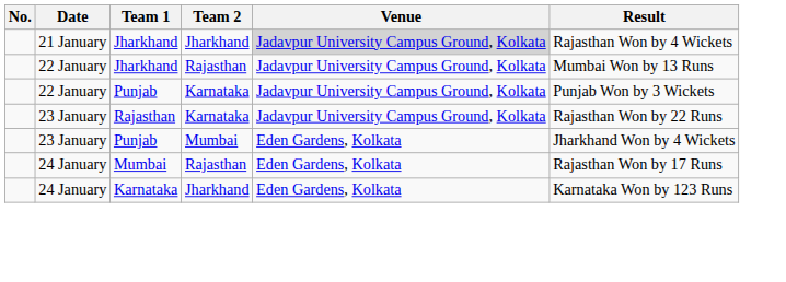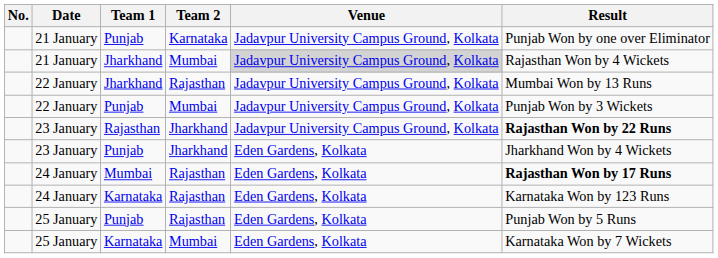 <table class="wikitable collapsible collapsed">
 <tr>
 <th>No.</th>
 <th>Date</th>
 <th>Team 1</th>
 <th>Team 2</th>
 <th>Venue</th>
 <th>Result</th>
 </tr>
 <tr>
 <td> </td>
 <td>21 January</td>
+<td><a href='#'>Punjab</a></td>
+<td><a href='#'>Karnataka</a></td>
+<td><a href='#'>Jadavpur University Campus Ground</a>, <a href='#'>Kolkata</a></td>
+<td>Punjab Won by one over Eliminator</td>
+</tr>
+<tr>
+<td> </td>
+<td>21 January</td>
 <td><a href='#'>Jharkhand</a></td>
-<td><a href='#'>Jharkhand</a></td>
+<td><a href='#'>Mumbai</a></td>
 <td style="background: lightgrey;"><a href='#'>Jadavpur University Campus Ground</a>, <a href='#'>Kolkata</a></td>
 <td>Rajasthan Won by 4 Wickets</td>
 </tr>
 <tr>
 <td> </td>
 <td>22 January</td>
 <td><a href='#'>Jharkhand</a></td>
 <td><a href='#'>Rajasthan</a></td>
 <td><a href='#'>Jadavpur University Campus Ground</a>, <a href='#'>Kolkata</a></td>
 <td>Mumbai Won by 13 Runs</td>
 </tr>
 <tr>
 <td> </td>
 <td>22 January</td>
 <td><a href='#'>Punjab</a></td>
-<td><a href='#'>Karnataka</a></td>
+<td><a href='#'>Mumbai</a></td>
 <td><a href='#'>Jadavpur University Campus Ground</a>, <a href='#'>Kolkata</a></td>
 <td>Punjab Won by 3 Wickets</td>
 </tr>
 <tr>
 <td> </td>
 <td>23 January</td>
 <td><a href='#'>Rajasthan</a></td>
-<td><a href='#'>Karnataka</a></td>
+<td><a href='#'>Jharkhand</a></td>
 <td><a href='#'>Jadavpur University Campus Ground</a>, <a href='#'>Kolkata</a></td>
-<td>Rajasthan Won by 22 Runs</td>
+<td><strong>Rajasthan Won by 22 Runs</strong></td>
 </tr>
 <tr>
 <td> </td>
 <td>23 January</td>
 <td><a href='#'>Punjab</a></td>
-<td><a href='#'>Mumbai</a></td>
+<td><a href='#'>Jharkhand</a></td>
 <td><a href='#'>Eden Gardens</a>, <a href='#'>Kolkata</a></td>
 <td>Jharkhand Won by 4 Wickets</td>
 </tr>
 <tr>
 <td> </td>
 <td>24 January</td>
 <td><a href='#'>Mumbai</a></td>
 <td><a href='#'>Rajasthan</a></td>
 <td><a href='#'>Eden Gardens</a>, <a href='#'>Kolkata</a></td>
-<td>Rajasthan Won by 17 Runs</td>
+<td><strong>Rajasthan Won by 17 Runs</strong></td>
 </tr>
 <tr>
 <td> </td>
 <td>24 January</td>
 <td><a href='#'>Karnataka</a></td>
-<td><a href='#'>Jharkhand</a></td>
+<td><a href='#'>Rajasthan</a></td>
 <td><a href='#'>Eden Gardens</a>, <a href='#'>Kolkata</a></td>
 <td>Karnataka Won by 123 Runs</td>
 </tr>
+<tr>
+<td> </td>
+<td>25 January</td>
+<td><a href='#'>Punjab</a></td>
+<td><a href='#'>Rajasthan</a></td>
+<td><a href='#'>Eden Gardens</a>, <a href='#'>Kolkata</a></td>
+<td>Punjab Won by 5 Runs</td>
+</tr>
+<tr>
+<td> </td>
+<td>25 January</td>
+<td><a href='#'>Karnataka</a></td>
+<td><a href='#'>Mumbai</a></td>
+<td><a href='#'>Eden Gardens</a>, <a href='#'>Kolkata</a></td>
+<td>Karnataka Won by 7 Wickets</td>
+</tr>
 </table>
